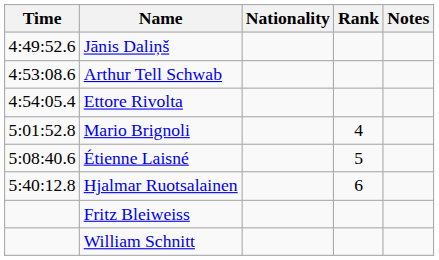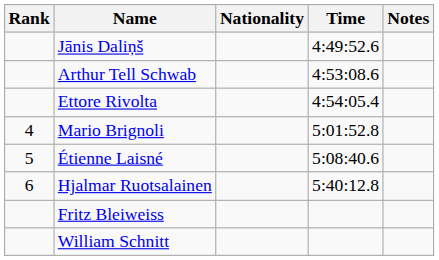 <table class="wikitable sortable" style="text-align:center">
 <tr>
-<th>Time</th>
+<th>Rank</th>
 <th>Name</th>
 <th>Nationality</th>
-<th>Rank</th>
+<th>Time</th>
 <th>Notes</th>
 </tr>
 <tr>
-<td>4:49:52.6</td>
+<td></td>
 <td align=left><a href='#'>Jānis Daliņš</a></td>
 <td align=left></td>
-<td></td>
+<td>4:49:52.6</td>
 <td></td>
 </tr>
 <tr>
-<td>4:53:08.6</td>
+<td></td>
 <td align=left><a href='#'>Arthur Tell Schwab</a></td>
 <td align=left></td>
-<td></td>
+<td>4:53:08.6</td>
 <td></td>
 </tr>
 <tr>
-<td>4:54:05.4</td>
+<td></td>
 <td align=left><a href='#'>Ettore Rivolta</a></td>
 <td align=left></td>
-<td></td>
+<td>4:54:05.4</td>
 <td></td>
 </tr>
 <tr>
-<td>5:01:52.8</td>
+<td>4</td>
 <td align=left><a href='#'>Mario Brignoli</a></td>
 <td align=left></td>
-<td>4</td>
+<td>5:01:52.8</td>
 <td></td>
 </tr>
 <tr>
-<td>5:08:40.6</td>
+<td>5</td>
 <td align=left><a href='#'>Étienne Laisné</a></td>
 <td align=left></td>
-<td>5</td>
+<td>5:08:40.6</td>
 <td></td>
 </tr>
 <tr>
-<td>5:40:12.8</td>
+<td>6</td>
 <td align=left><a href='#'>Hjalmar Ruotsalainen</a></td>
 <td align=left></td>
-<td>6</td>
+<td>5:40:12.8</td>
 <td></td>
 </tr>
 <tr>
 <td></td>
 <td align=left><a href='#'>Fritz Bleiweiss</a></td>
 <td align=left></td>
 <td></td>
 <td></td>
 </tr>
 <tr>
 <td></td>
 <td align=left><a href='#'>William Schnitt</a></td>
 <td align=left></td>
 <td></td>
 <td></td>
 </tr>
 </table>
